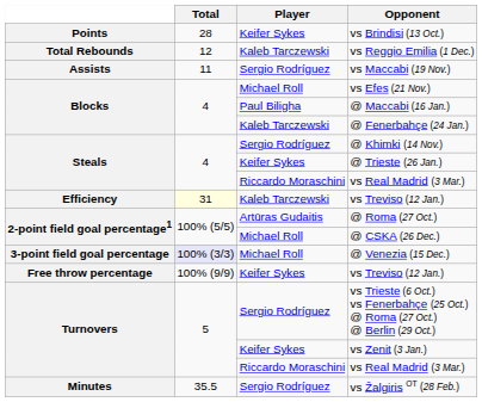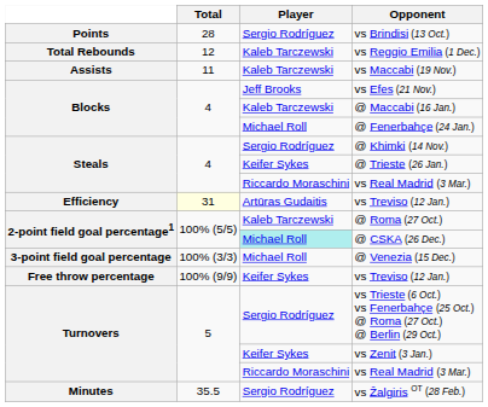 <table class=wikitable style="border: none;">
 <tr>
 <th style="border: white; background: white;"></th>
 <th>Total</th>
 <th>Player</th>
 <th>Opponent</th>
 </tr>
 <tr>
 <th>Points</th>
 <td align=center>28</td>
-<td><a href='#'>Keifer Sykes</a></td>
+<td><a href='#'>Sergio Rodríguez</a></td>
 <td>vs  <a href='#'>Brindisi</a><small> (<em>13 Oct.</em>) </small></td>
 </tr>
 <tr>
 <th>Total Rebounds</th>
 <td align=center>12</td>
 <td><a href='#'>Kaleb Tarczewski</a></td>
 <td>vs  <a href='#'>Reggio Emilia</a><small> (<em>1 Dec.</em>) </small></td>
 </tr>
 <tr>
 <th>Assists</th>
 <td align=center>11</td>
-<td><a href='#'>Sergio Rodríguez</a></td>
+<td><a href='#'>Kaleb Tarczewski</a></td>
 <td>vs  <a href='#'>Maccabi</a><small> (<em>19 Nov.</em>) </small></td>
 </tr>
 <tr>
 <th rowspan=3>Blocks</th>
 <td rowspan=3 align=center>4</td>
-<td><a href='#'>Michael Roll</a></td>
+<td><a href='#'>Jeff Brooks</a></td>
 <td>vs  <a href='#'>Efes</a><small> (<em>21 Nov.</em>) </small></td>
 </tr>
 <tr>
-<td><a href='#'>Paul Biligha</a></td>
+<td><a href='#'>Kaleb Tarczewski</a></td>
 <td>@  <a href='#'>Maccabi</a><small> (<em>16 Jan.</em>)</small></td>
 </tr>
 <tr>
-<td><a href='#'>Kaleb Tarczewski</a></td>
+<td><a href='#'>Michael Roll</a></td>
 <td>@  <a href='#'>Fenerbahçe</a><small> (<em>24 Jan.</em>) </small></td>
 </tr>
 <tr>
 <th rowspan=3>Steals</th>
 <td rowspan=3 align=center>4</td>
 <td><a href='#'>Sergio Rodríguez</a></td>
 <td>@  <a href='#'>Khimki</a> <small> (<em>14 Nov.</em>) </small></td>
 </tr>
 <tr>
 <td><a href='#'>Keifer Sykes</a></td>
 <td>@  <a href='#'>Trieste</a> <small> (<em>26 Jan.</em>) </small></td>
 </tr>
 <tr>
 <td><a href='#'>Riccardo Moraschini</a></td>
 <td>vs  <a href='#'>Real Madrid</a> <small> (<em>3 Mar.</em>) </small></td>
 </tr>
 <tr>
 <th>Efficiency</th>
 <td align=center style="background: lightyellow;">31</td>
-<td><a href='#'>Kaleb Tarczewski</a></td>
+<td><a href='#'>Artūras Gudaitis</a></td>
 <td>vs  <a href='#'>Treviso</a><small> (<em>12 Jan.</em>) </small></td>
 </tr>
 <tr>
 <th rowspan=2>2-point field goal percentage<sup>1</sup></th>
 <td rowspan=2 align=center>100% (5/5)</td>
-<td><a href='#'>Artūras Gudaitis</a></td>
+<td><a href='#'>Kaleb Tarczewski</a></td>
 <td>@  <a href='#'>Roma</a><small> (<em>27 Oct.</em>) </small></td>
 </tr>
 <tr>
-<td><a href='#'>Michael Roll</a></td>
+<td style="background: paleturquoise;"><a href='#'>Michael Roll</a></td>
 <td>@  <a href='#'>CSKA</a><small> (<em>26 Dec.</em>) </small></td>
 </tr>
 <tr>
 <th>3-point field goal percentage</th>
-<td align=center style="background: lavender;">100% (3/3)</td>
+<td align=center>100% (3/3)</td>
 <td><a href='#'>Michael Roll</a></td>
 <td>@  <a href='#'>Venezia</a><small> (<em>15 Dec.</em>) </small></td>
 </tr>
 <tr>
 <th>Free throw percentage</th>
 <td align=center>100% (9/9)</td>
 <td><a href='#'>Keifer Sykes</a></td>
 <td>vs  <a href='#'>Treviso</a><small> (<em>12 Jan.</em>) </small></td>
 </tr>
 <tr>
 <th rowspan=3>Turnovers</th>
 <td rowspan=3 align=center>5</td>
 <td><a href='#'>Sergio Rodríguez</a></td>
 <td>vs  <a href='#'>Trieste</a><small> (<em>6 Oct.</em>) </small> <br> vs  <a href='#'>Fenerbahçe</a> <small> (<em>25 Oct.</em>) </small> <br> @  <a href='#'>Roma</a><small> (<em>27 Oct.</em>) </small> <br> @  <a href='#'>Berlin</a><small> (<em>29 Oct.</em>) </small></td>
 </tr>
 <tr>
 <td><a href='#'>Keifer Sykes</a></td>
 <td>vs  <a href='#'>Zenit</a><small> (<em>3 Jan.</em>) </small></td>
 </tr>
 <tr>
 <td><a href='#'>Riccardo Moraschini</a></td>
 <td>vs  <a href='#'>Real Madrid</a> <small> (<em>3 Mar.</em>) </small></td>
 </tr>
 <tr>
 <th>Minutes</th>
 <td align=center>35.5</td>
 <td><a href='#'>Sergio Rodríguez</a></td>
 <td>vs  <a href='#'>Žalgiris</a> <small><sup>OT</sup> (<em>28 Feb.</em>) </small></td>
 </tr>
 </table>
